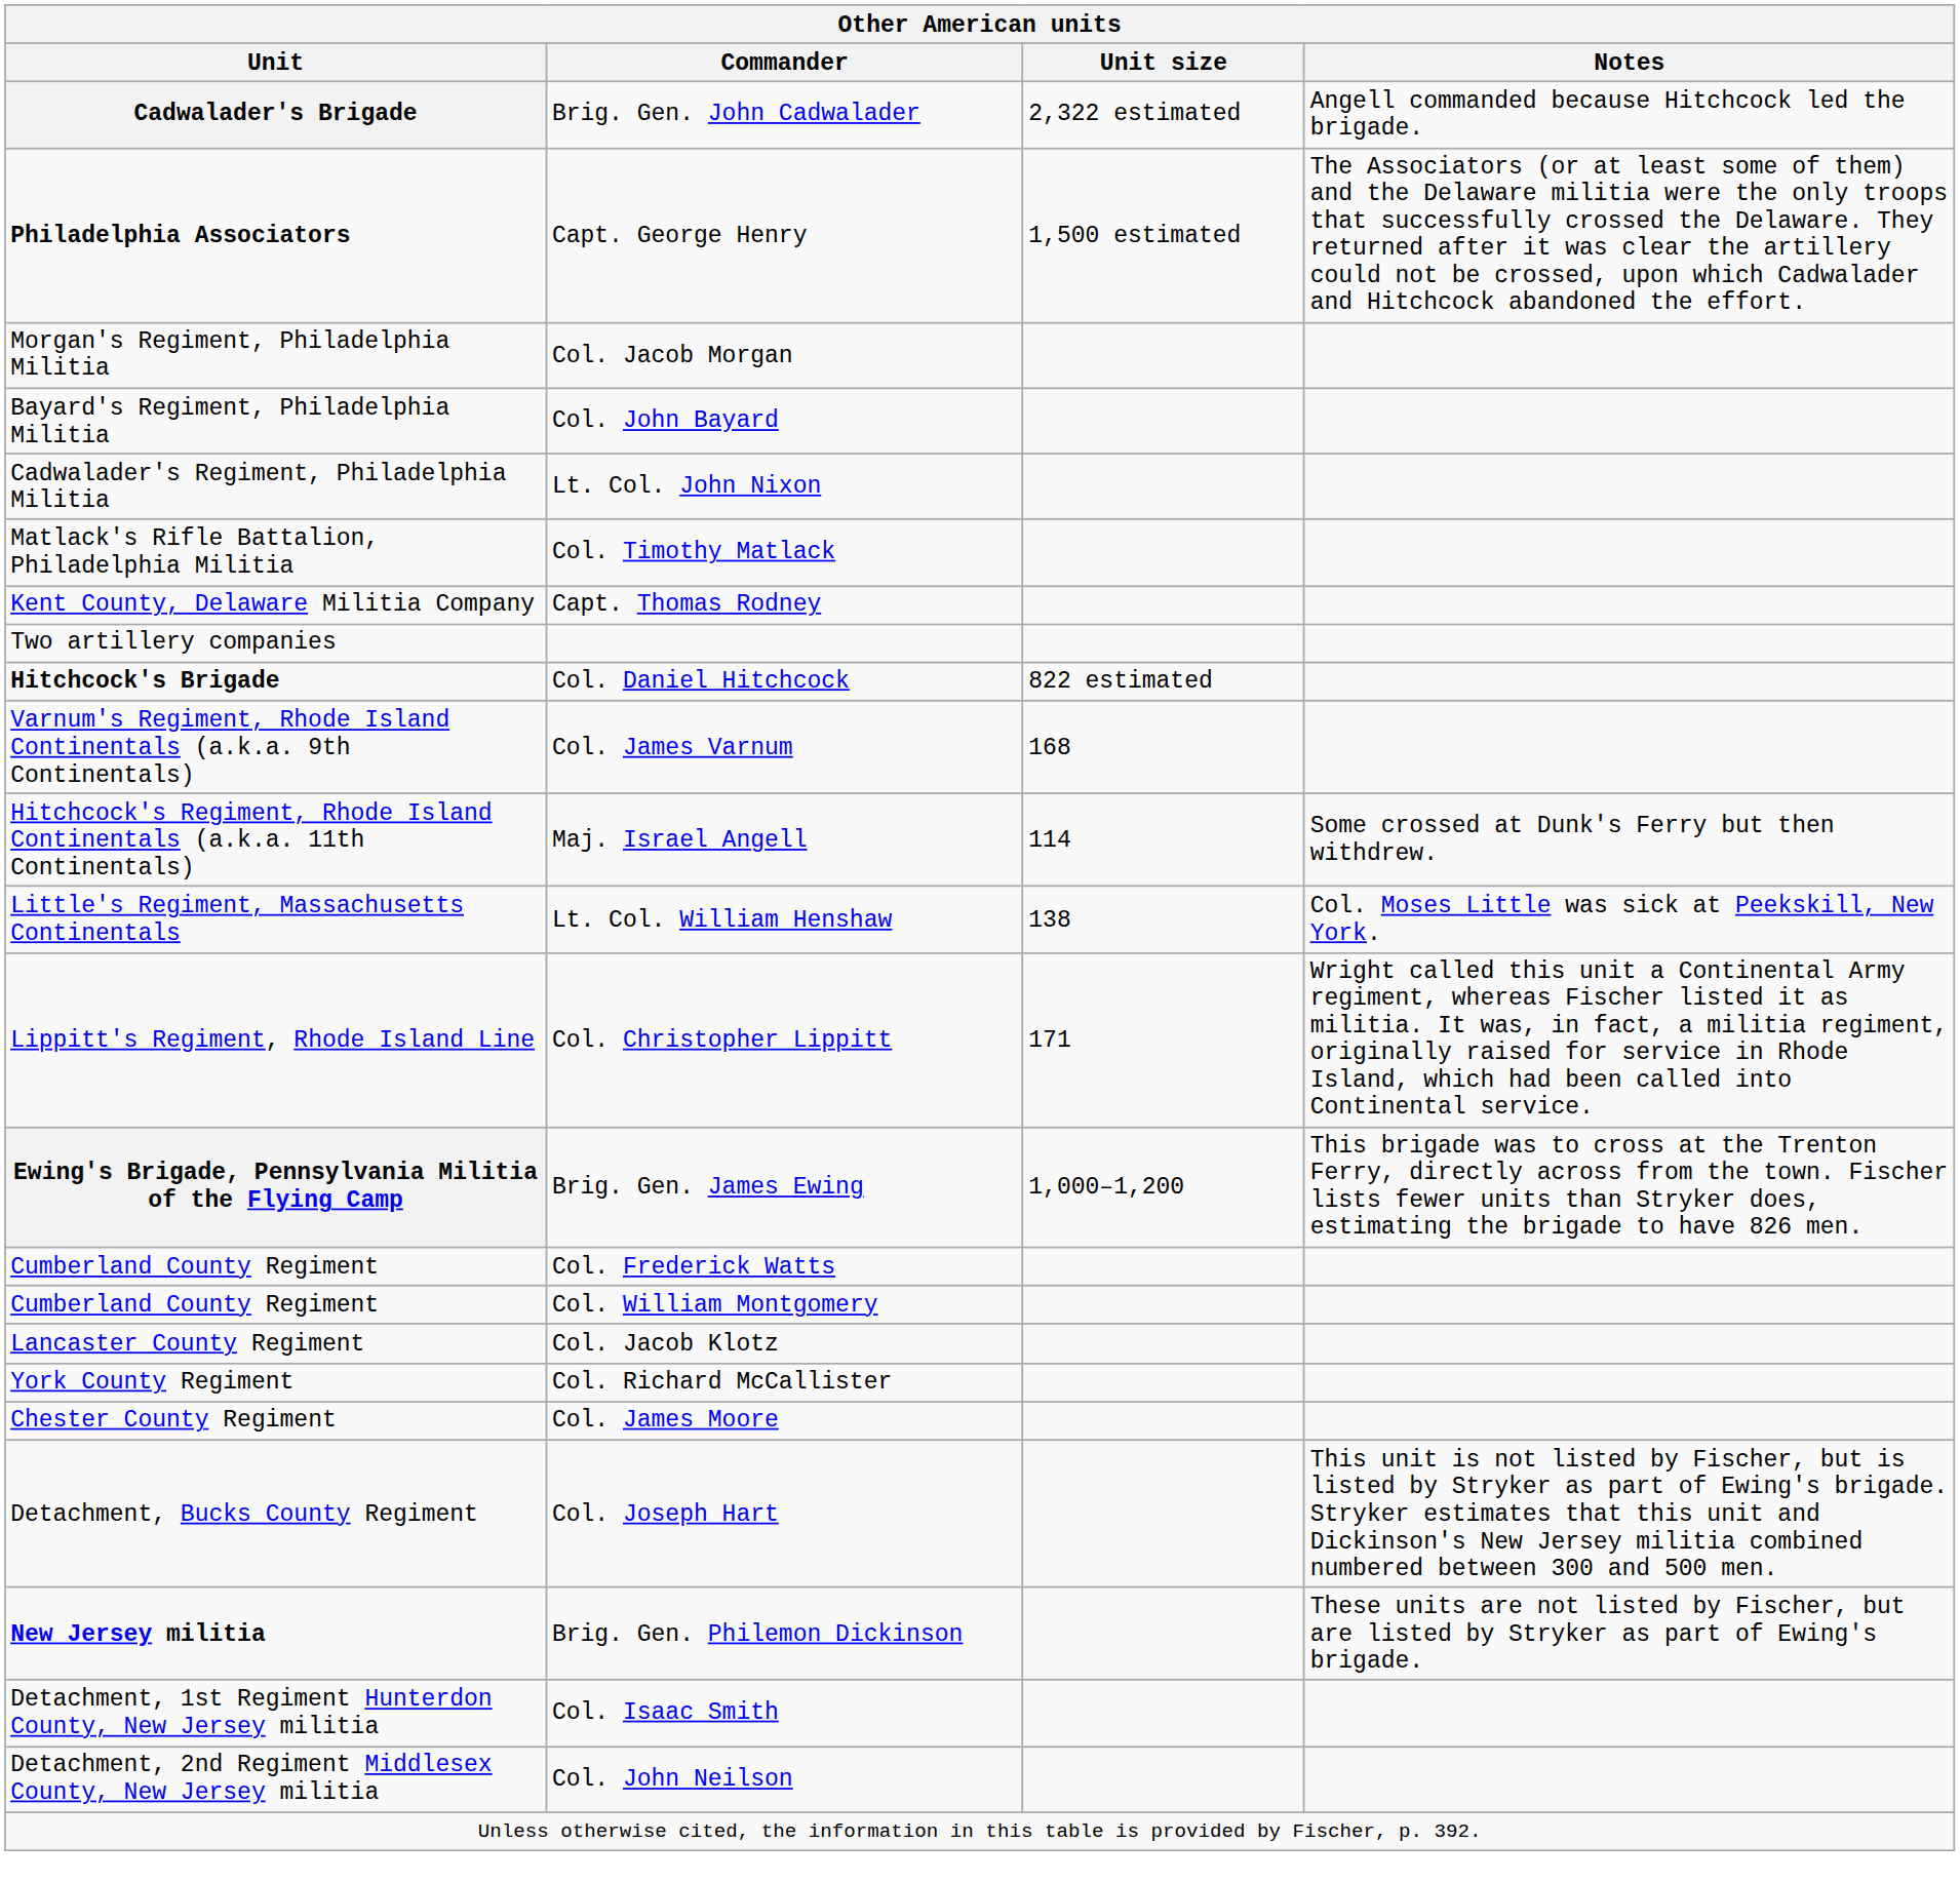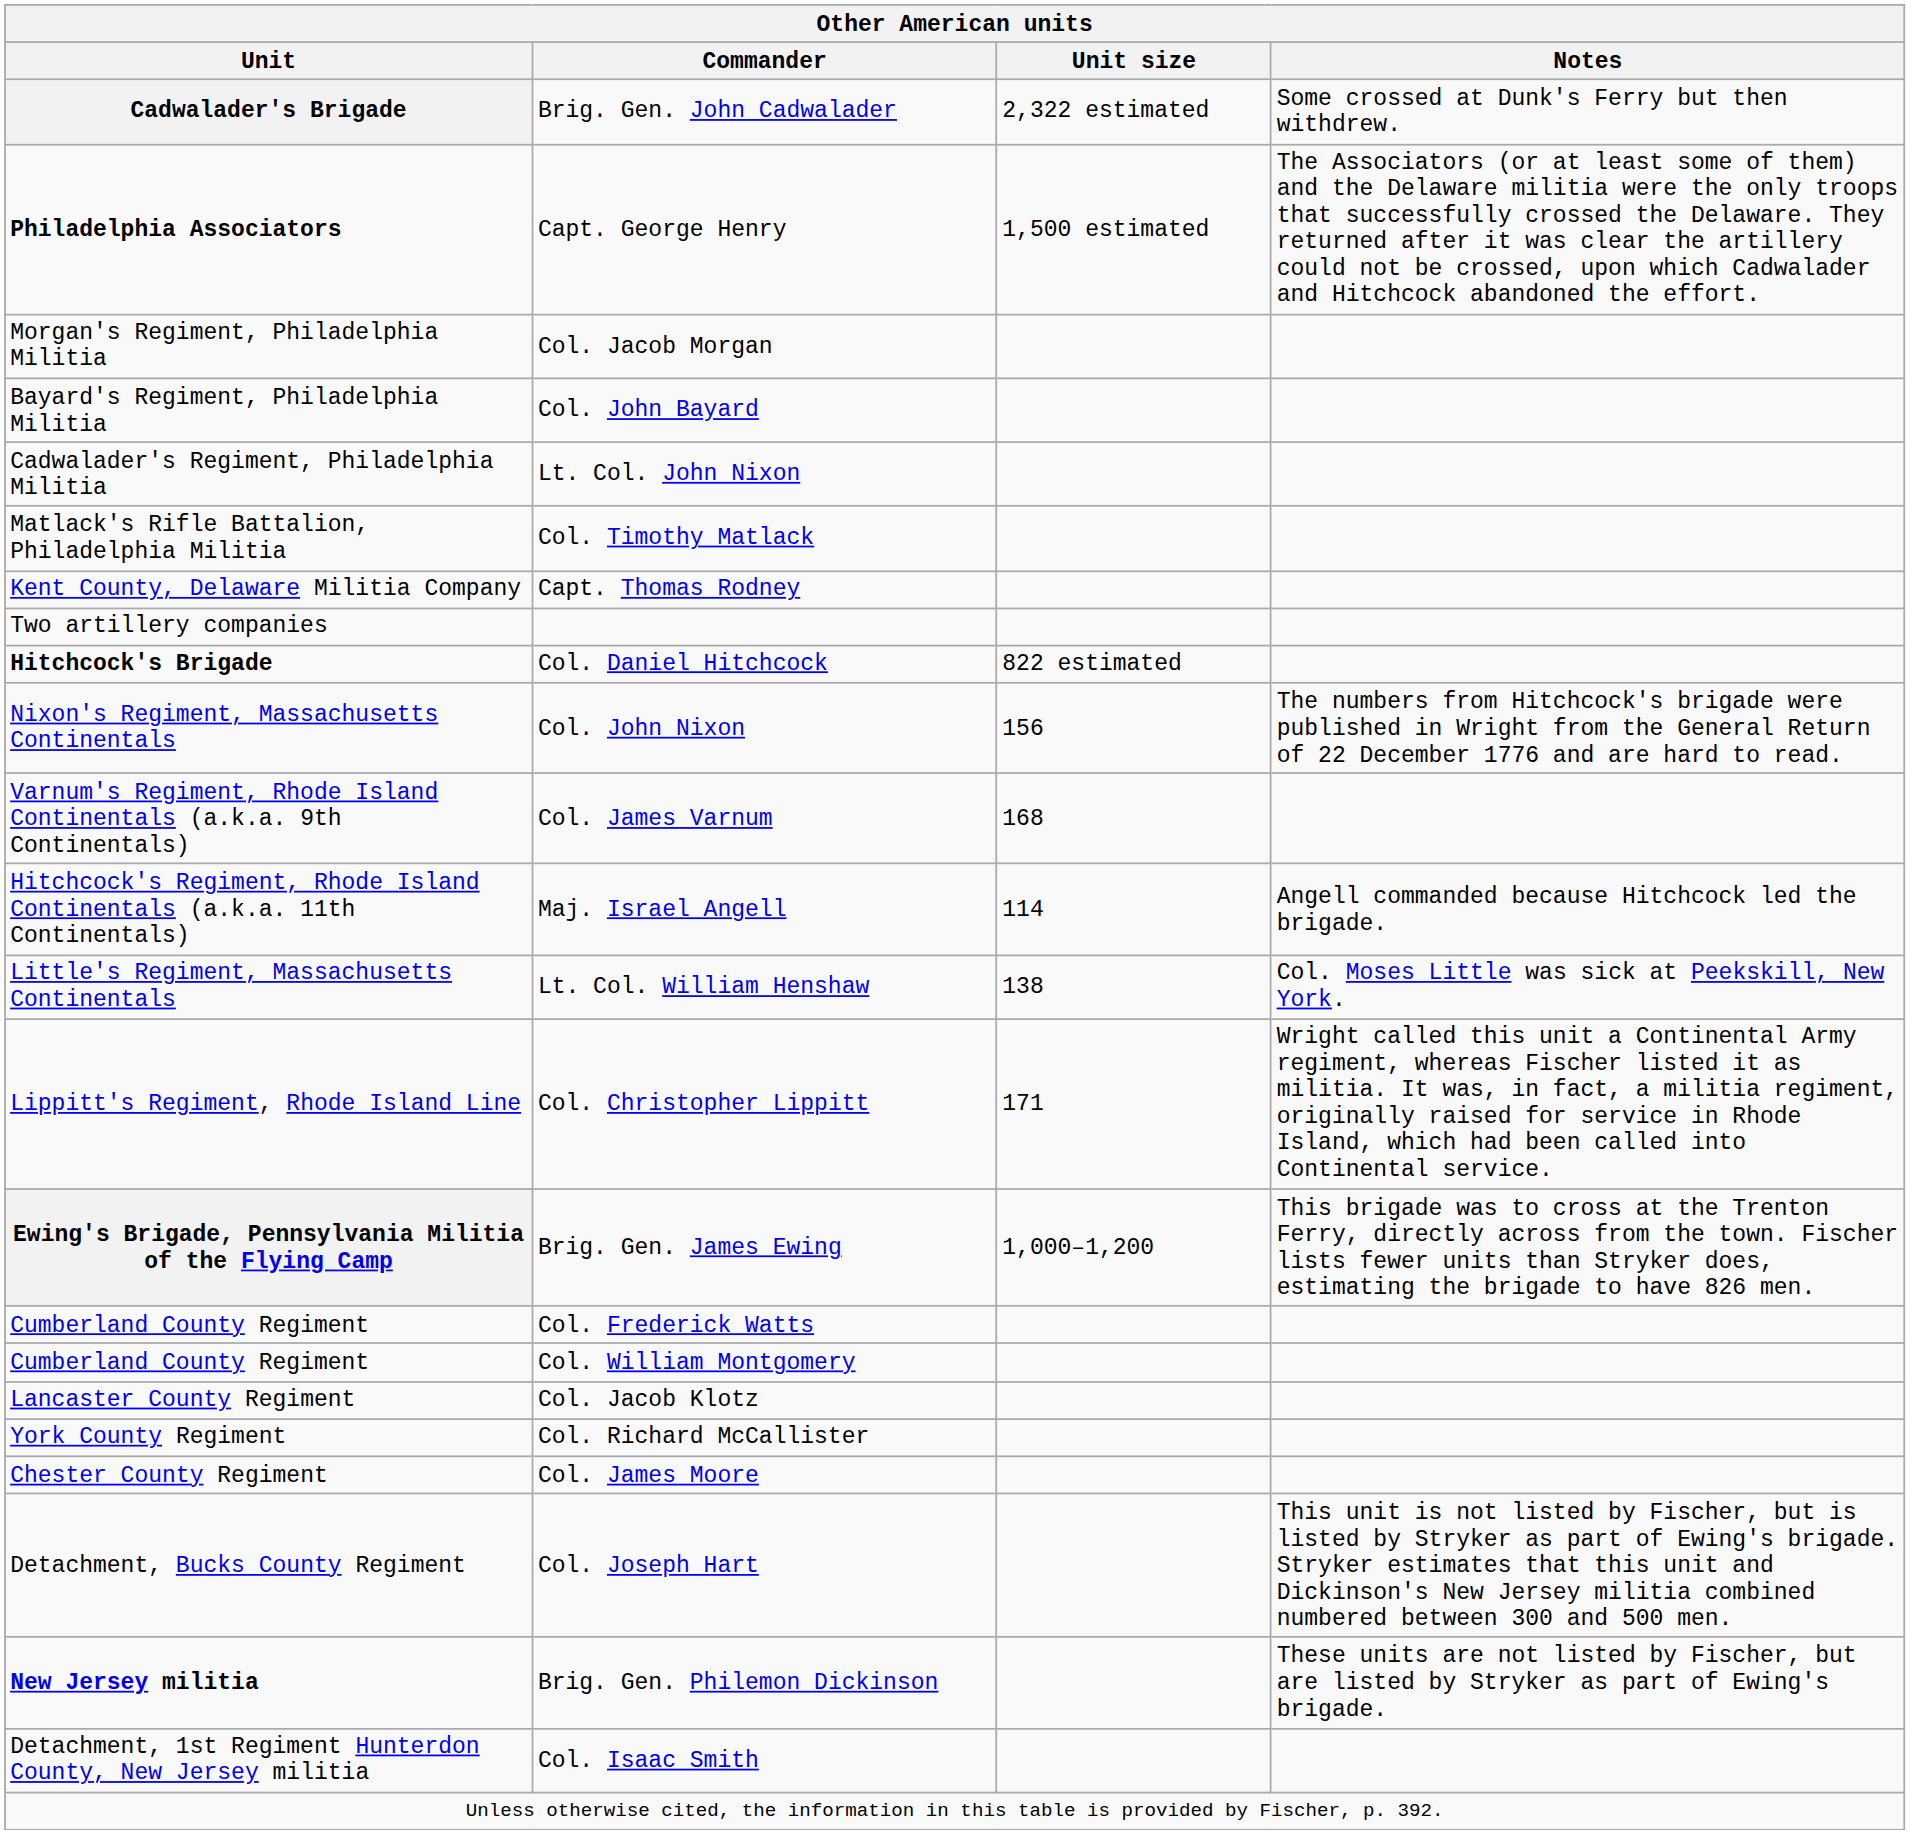 <table class="wikitable" width="85%" style="margin: 1em auto 1em auto">
 <tr>
 <th colspan="4" bgcolor="#f9f9f9"><strong>Other American units</strong></th>
 </tr>
 <tr>
 <th bgcolor="#f9f9f9" width=25%>Unit</th>
 <th bgcolor="#f9f9f9" width=22%>Commander</th>
 <th bgcolor="#f9f9f9" width=13%>Unit size</th>
 <th bgcolor="#f9f9f9" width=30%>Notes</th>
 </tr>
 <tr>
 <th bgcolor="#f9f9f9" align="center"><strong>Cadwalader's Brigade</strong></th>
 <td align="left">Brig. Gen. <a href='#'>John Cadwalader</a></td>
 <td align="left">2,322 estimated</td>
-<td>Angell commanded because Hitchcock led the brigade.</td>
+<td>Some crossed at Dunk's Ferry but then withdrew.</td>
 </tr>
 <tr>
 <td><strong>Philadelphia Associators</strong></td>
 <td align="left">Capt. George Henry</td>
 <td align="left">1,500 estimated</td>
 <td>The Associators (or at least some of them) and the Delaware militia were the only troops that successfully crossed the Delaware.  They returned after it was clear the artillery could not be crossed, upon which Cadwalader and Hitchcock abandoned the effort.</td>
 </tr>
 <tr>
 <td>Morgan's Regiment, Philadelphia Militia</td>
 <td align="left">Col. Jacob Morgan</td>
 <td align="left"></td>
 <td></td>
 </tr>
 <tr>
 <td>Bayard's Regiment, Philadelphia Militia</td>
 <td align="left">Col. <a href='#'>John Bayard</a></td>
 <td align="left"></td>
 <td></td>
 </tr>
 <tr>
 <td>Cadwalader's Regiment, Philadelphia Militia</td>
 <td align="left">Lt. Col. <a href='#'>John Nixon</a></td>
 <td align="left"></td>
 <td></td>
 </tr>
 <tr>
 <td>Matlack's Rifle Battalion, Philadelphia Militia</td>
 <td align="left">Col. <a href='#'>Timothy Matlack</a></td>
 <td align="left"></td>
 <td></td>
 </tr>
 <tr>
 <td><a href='#'>Kent County, Delaware</a> Militia Company</td>
 <td align="left">Capt. <a href='#'>Thomas Rodney</a></td>
 <td align="left"></td>
 <td></td>
 </tr>
 <tr>
 <td>Two artillery companies</td>
 <td align="left"></td>
 <td align="left"></td>
 <td></td>
 </tr>
 <tr>
 <td><strong>Hitchcock's Brigade</strong></td>
 <td align="left">Col. <a href='#'>Daniel Hitchcock</a></td>
 <td align="left">822 estimated</td>
 <td></td>
 </tr>
 <tr>
+<td><a href='#'>Nixon's Regiment, Massachusetts Continentals</a></td>
+<td align="left">Col. <a href='#'>John Nixon</a></td>
+<td align="left">156</td>
+<td>The numbers from Hitchcock's brigade were published in Wright from the General Return of 22 December 1776 and are hard to read.</td>
+</tr>
+<tr>
 <td><a href='#'>Varnum's Regiment, Rhode Island Continentals</a> (a.k.a. 9th Continentals)</td>
 <td align="left">Col. <a href='#'>James Varnum</a></td>
 <td align="left">168</td>
 <td></td>
 </tr>
 <tr>
 <td><a href='#'>Hitchcock's Regiment, Rhode Island Continentals</a> (a.k.a. 11th Continentals)</td>
 <td align="left">Maj. <a href='#'>Israel Angell</a></td>
 <td align="left">114</td>
-<td>Some crossed at Dunk's Ferry but then withdrew.</td>
+<td>Angell commanded because Hitchcock led the brigade.</td>
 </tr>
 <tr>
 <td><a href='#'>Little's Regiment, Massachusetts Continentals</a></td>
 <td align="left">Lt. Col. <a href='#'>William Henshaw</a></td>
 <td align="left">138</td>
 <td>Col. <a href='#'>Moses Little</a> was sick at <a href='#'>Peekskill, New York</a>.</td>
 </tr>
 <tr>
 <td><a href='#'>Lippitt's Regiment</a>, <a href='#'>Rhode Island Line</a></td>
 <td align="left">Col. <a href='#'>Christopher Lippitt</a></td>
 <td align="left">171</td>
 <td>Wright called this unit a Continental Army regiment, whereas Fischer listed it as militia.  It was, in fact, a militia regiment, originally raised for service in Rhode Island, which had been called into Continental service.</td>
 </tr>
 <tr>
 <th bgcolor="#f9f9f9" align="center"><strong>Ewing's Brigade</strong>, Pennsylvania Militia of the <a href='#'>Flying Camp</a></th>
 <td align="left">Brig. Gen. <a href='#'>James Ewing</a></td>
 <td align="left">1,000–1,200</td>
 <td>This brigade was to cross at the Trenton Ferry, directly across from the town.  Fischer lists fewer units than Stryker does, estimating the brigade to have 826 men.</td>
 </tr>
 <tr>
 <td><a href='#'>Cumberland County</a> Regiment</td>
 <td align="left">Col. <a href='#'>Frederick Watts</a></td>
 <td align="left"></td>
 <td></td>
 </tr>
 <tr>
 <td><a href='#'>Cumberland County</a> Regiment</td>
 <td align="left">Col. <a href='#'>William Montgomery</a></td>
 <td align="left"></td>
 <td></td>
 </tr>
 <tr>
 <td><a href='#'>Lancaster County</a> Regiment</td>
 <td align="left">Col. Jacob Klotz</td>
 <td align="left"></td>
 <td></td>
 </tr>
 <tr>
 <td><a href='#'>York County</a> Regiment</td>
 <td align="left">Col. Richard McCallister</td>
 <td align="left"></td>
 <td></td>
 </tr>
 <tr>
 <td><a href='#'>Chester County</a> Regiment</td>
 <td align="left">Col. <a href='#'>James Moore</a></td>
 <td align="left"></td>
 <td></td>
 </tr>
 <tr>
 <td>Detachment, <a href='#'>Bucks County</a> Regiment</td>
 <td align="left">Col. <a href='#'>Joseph Hart</a></td>
 <td align="left"></td>
 <td>This unit is not listed by Fischer, but is listed by Stryker as part of Ewing's brigade.  Stryker estimates that this unit and Dickinson's New Jersey militia combined numbered between 300 and 500 men.</td>
 </tr>
 <tr>
 <td><strong><a href='#'>New Jersey</a> militia</strong></td>
 <td align="left">Brig. Gen. <a href='#'>Philemon Dickinson</a></td>
 <td align="left"></td>
 <td>These units are not listed by Fischer, but are listed by Stryker as part of Ewing's brigade.</td>
 </tr>
 <tr>
 <td>Detachment, 1st Regiment <a href='#'>Hunterdon County, New Jersey</a> militia</td>
 <td align="left">Col. <a href='#'>Isaac Smith</a></td>
 <td align="left"></td>
 <td></td>
 </tr>
 <tr>
-<td>Detachment, 2nd Regiment <a href='#'>Middlesex County, New Jersey</a> militia</td>
-<td align="left">Col. <a href='#'>John Neilson</a></td>
-<td align="left"></td>
-<td></td>
-</tr>
-<tr>
 <td colspan=4 align="center"><small>Unless otherwise cited, the information in this table is provided by Fischer, p. 392.</small></td>
 </tr>
 </table>
